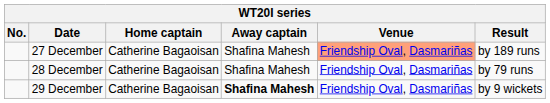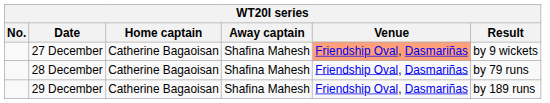 <table class="wikitable">
 <tr>
 <th colspan="6">WT20I series</th>
 </tr>
 <tr>
 <th>No.</th>
 <th>Date</th>
 <th>Home captain</th>
 <th>Away captain</th>
 <th>Venue</th>
 <th>Result</th>
 </tr>
 <tr>
 <td></td>
 <td>27 December</td>
 <td>Catherine Bagaoisan</td>
 <td>Shafina Mahesh</td>
 <td style="background: lightsalmon;"><a href='#'>Friendship Oval</a>, <a href='#'>Dasmariñas</a></td>
-<td> by 189 runs</td>
+<td> by 9 wickets</td>
 </tr>
 <tr>
 <td></td>
 <td>28 December</td>
 <td>Catherine Bagaoisan</td>
 <td>Shafina Mahesh</td>
 <td><a href='#'>Friendship Oval</a>, <a href='#'>Dasmariñas</a></td>
 <td> by 79 runs</td>
 </tr>
 <tr>
 <td></td>
 <td>29 December</td>
 <td>Catherine Bagaoisan</td>
-<td><strong>Shafina Mahesh</strong></td>
+<td>Shafina Mahesh</td>
 <td><a href='#'>Friendship Oval</a>, <a href='#'>Dasmariñas</a></td>
-<td> by 9 wickets</td>
+<td> by 189 runs</td>
 </tr>
 </table>
